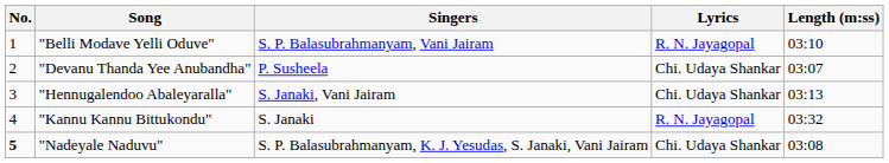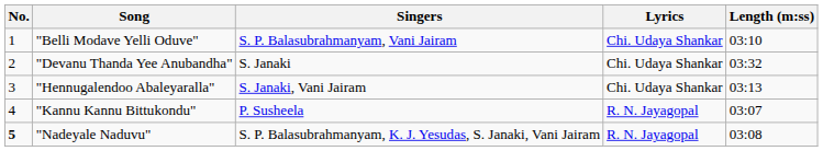 <table class="wikitable" style="font-size:95%;">
 <tr>
 <th>No.</th>
 <th>Song</th>
 <th>Singers</th>
 <th>Lyrics</th>
 <th>Length (m:ss)</th>
 </tr>
 <tr>
 <td>1</td>
 <td>"Belli Modave Yelli Oduve"</td>
 <td><a href='#'>S. P. Balasubrahmanyam</a>, <a href='#'>Vani Jairam</a></td>
-<td><a href='#'>R. N. Jayagopal</a></td>
+<td><a href='#'>Chi. Udaya Shankar</a></td>
 <td>03:10</td>
 </tr>
 <tr>
 <td>2</td>
 <td>"Devanu Thanda Yee Anubandha"</td>
-<td><a href='#'>P. Susheela</a></td>
+<td>S. Janaki</td>
 <td>Chi. Udaya Shankar</td>
-<td>03:07</td>
+<td>03:32</td>
 </tr>
 <tr>
 <td>3</td>
 <td>"Hennugalendoo Abaleyaralla"</td>
 <td><a href='#'>S. Janaki</a>, Vani Jairam</td>
 <td>Chi. Udaya Shankar</td>
 <td>03:13</td>
 </tr>
 <tr>
 <td>4</td>
 <td>"Kannu Kannu Bittukondu"</td>
-<td>S. Janaki</td>
+<td><a href='#'>P. Susheela</a></td>
 <td><a href='#'>R. N. Jayagopal</a></td>
-<td>03:32</td>
+<td>03:07</td>
 </tr>
 <tr>
 <td><strong>5</strong></td>
 <td>"Nadeyale Naduvu"</td>
 <td>S. P. Balasubrahmanyam, <a href='#'>K. J. Yesudas</a>, S. Janaki, Vani Jairam</td>
-<td>Chi. Udaya Shankar</td>
+<td><a href='#'>R. N. Jayagopal</a></td>
 <td>03:08</td>
 </tr>
 </table>
